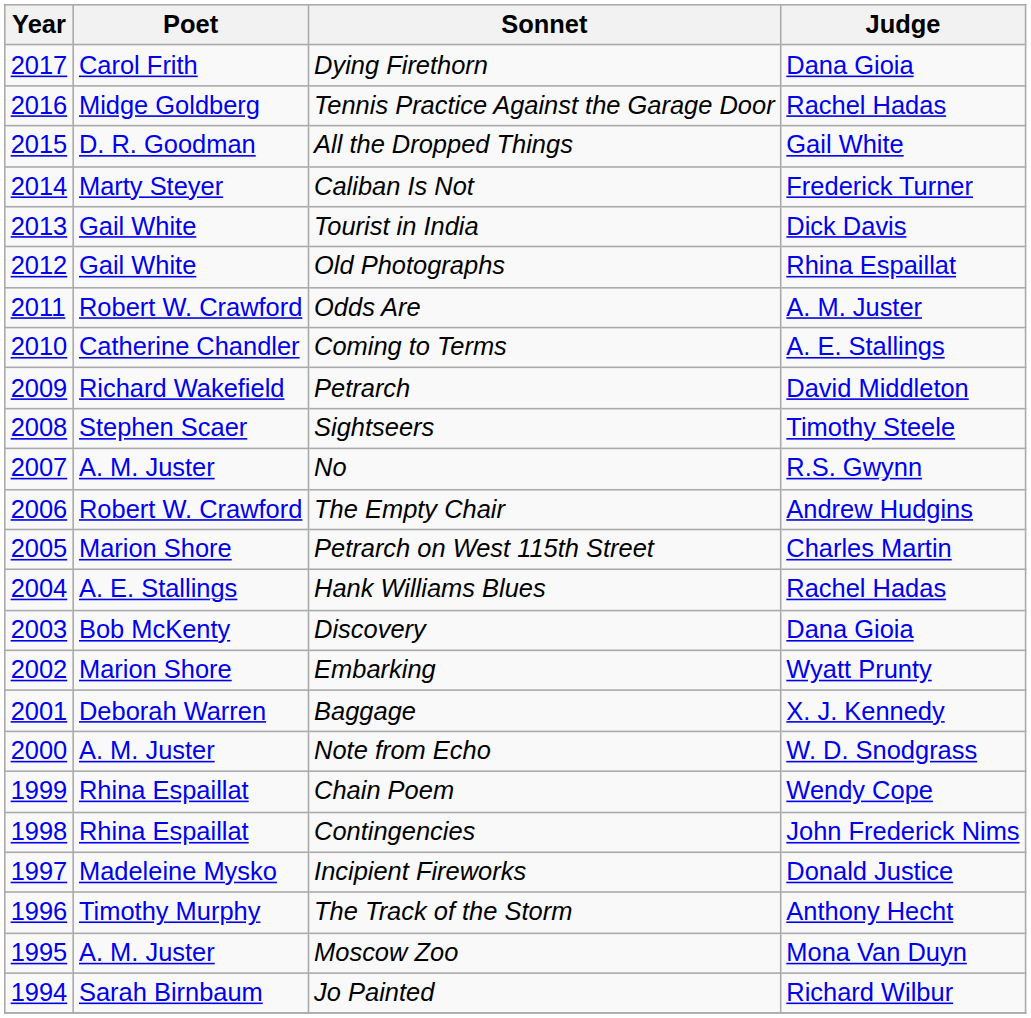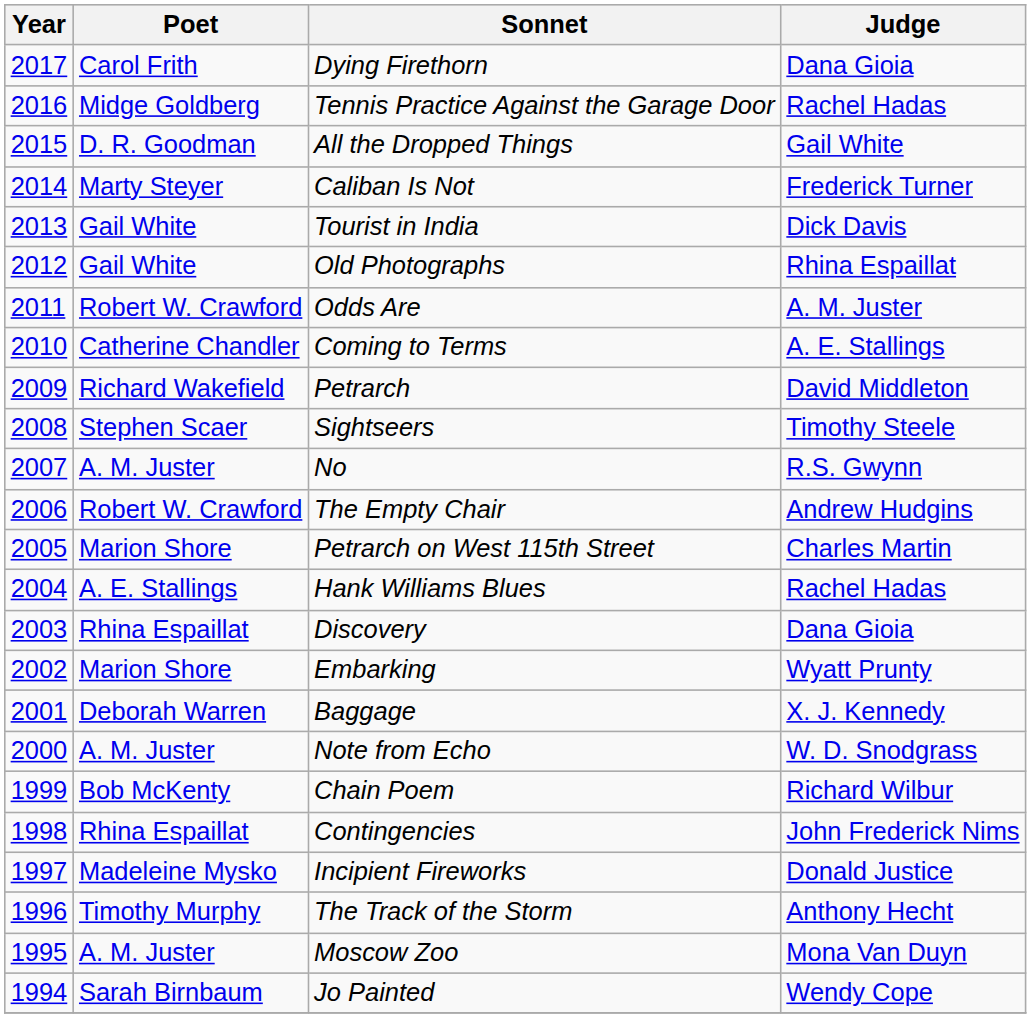 <table class="wikitable">
 <tr>
 <th>Year</th>
 <th>Poet</th>
 <th>Sonnet</th>
 <th>Judge</th>
 </tr>
 <tr>
 <td><a href='#'>2017</a></td>
 <td><a href='#'>Carol Frith</a></td>
 <td><em>Dying Firethorn</em></td>
 <td><a href='#'>Dana Gioia</a></td>
 </tr>
 <tr>
 <td><a href='#'>2016</a></td>
 <td><a href='#'>Midge Goldberg</a></td>
 <td><em>Tennis Practice Against the Garage Door</em></td>
 <td><a href='#'>Rachel Hadas</a></td>
 </tr>
 <tr>
 <td><a href='#'>2015</a></td>
 <td><a href='#'>D. R. Goodman</a></td>
 <td><em>All the Dropped Things</em></td>
 <td><a href='#'>Gail White</a></td>
 </tr>
 <tr>
 <td><a href='#'>2014</a></td>
 <td><a href='#'>Marty Steyer</a></td>
 <td><em>Caliban Is Not</em></td>
 <td><a href='#'>Frederick Turner</a></td>
 </tr>
 <tr>
 <td><a href='#'>2013</a></td>
 <td><a href='#'>Gail White</a></td>
 <td><em>Tourist in India</em></td>
 <td><a href='#'>Dick Davis</a></td>
 </tr>
 <tr>
 <td><a href='#'>2012</a></td>
 <td><a href='#'>Gail White</a></td>
 <td><em>Old Photographs</em></td>
 <td><a href='#'>Rhina Espaillat</a></td>
 </tr>
 <tr>
 <td><a href='#'>2011</a></td>
 <td><a href='#'>Robert W. Crawford</a></td>
 <td><em>Odds Are</em></td>
 <td><a href='#'>A. M. Juster</a></td>
 </tr>
 <tr>
 <td><a href='#'>2010</a></td>
 <td><a href='#'>Catherine Chandler</a></td>
 <td><em>Coming to Terms</em></td>
 <td><a href='#'>A. E. Stallings</a></td>
 </tr>
 <tr>
 <td><a href='#'>2009</a></td>
 <td><a href='#'>Richard Wakefield</a></td>
 <td><em>Petrarch</em></td>
 <td><a href='#'>David Middleton</a></td>
 </tr>
 <tr>
 <td><a href='#'>2008</a></td>
 <td><a href='#'>Stephen Scaer</a></td>
 <td><em>Sightseers</em></td>
 <td><a href='#'>Timothy Steele</a></td>
 </tr>
 <tr>
 <td><a href='#'>2007</a></td>
 <td><a href='#'>A. M. Juster</a></td>
 <td><em>No</em></td>
 <td><a href='#'>R.S. Gwynn</a></td>
 </tr>
 <tr>
 <td><a href='#'>2006</a></td>
 <td><a href='#'>Robert W. Crawford</a></td>
 <td><em>The Empty Chair</em></td>
 <td><a href='#'>Andrew Hudgins</a></td>
 </tr>
 <tr>
 <td><a href='#'>2005</a></td>
 <td><a href='#'>Marion Shore</a></td>
 <td><em>Petrarch on West 115th Street</em></td>
 <td><a href='#'>Charles Martin</a></td>
 </tr>
 <tr>
 <td><a href='#'>2004</a></td>
 <td><a href='#'>A. E. Stallings</a></td>
 <td><em>Hank Williams Blues</em></td>
 <td><a href='#'>Rachel Hadas</a></td>
 </tr>
 <tr>
 <td><a href='#'>2003</a></td>
-<td><a href='#'>Bob McKenty</a></td>
+<td><a href='#'>Rhina Espaillat</a></td>
 <td><em>Discovery</em></td>
 <td><a href='#'>Dana Gioia</a></td>
 </tr>
 <tr>
 <td><a href='#'>2002</a></td>
 <td><a href='#'>Marion Shore</a></td>
 <td><em>Embarking</em></td>
 <td><a href='#'>Wyatt Prunty</a></td>
 </tr>
 <tr>
 <td><a href='#'>2001</a></td>
 <td><a href='#'>Deborah Warren</a></td>
 <td><em>Baggage</em></td>
 <td><a href='#'>X. J. Kennedy</a></td>
 </tr>
 <tr>
 <td><a href='#'>2000</a></td>
 <td><a href='#'>A. M. Juster</a></td>
 <td><em>Note from Echo</em></td>
 <td><a href='#'>W. D. Snodgrass</a></td>
 </tr>
 <tr>
 <td><a href='#'>1999</a></td>
-<td><a href='#'>Rhina Espaillat</a></td>
+<td><a href='#'>Bob McKenty</a></td>
 <td><em>Chain Poem</em></td>
-<td><a href='#'>Wendy Cope</a></td>
+<td><a href='#'>Richard Wilbur</a></td>
 </tr>
 <tr>
 <td><a href='#'>1998</a></td>
 <td><a href='#'>Rhina Espaillat</a></td>
 <td><em>Contingencies</em></td>
 <td><a href='#'>John Frederick Nims</a></td>
 </tr>
 <tr>
 <td><a href='#'>1997</a></td>
 <td><a href='#'>Madeleine Mysko</a></td>
 <td><em>Incipient Fireworks</em></td>
 <td><a href='#'>Donald Justice</a></td>
 </tr>
 <tr>
 <td><a href='#'>1996</a></td>
 <td><a href='#'>Timothy Murphy</a></td>
 <td><em>The Track of the Storm</em></td>
 <td><a href='#'>Anthony Hecht</a></td>
 </tr>
 <tr>
 <td><a href='#'>1995</a></td>
 <td><a href='#'>A. M. Juster</a></td>
 <td><em>Moscow Zoo</em></td>
 <td><a href='#'>Mona Van Duyn</a></td>
 </tr>
 <tr>
 <td><a href='#'>1994</a></td>
 <td><a href='#'>Sarah Birnbaum</a></td>
 <td><em>Jo Painted</em></td>
-<td><a href='#'>Richard Wilbur</a></td>
+<td><a href='#'>Wendy Cope</a></td>
 </tr>
 <tr>
 </tr>
 </table>
